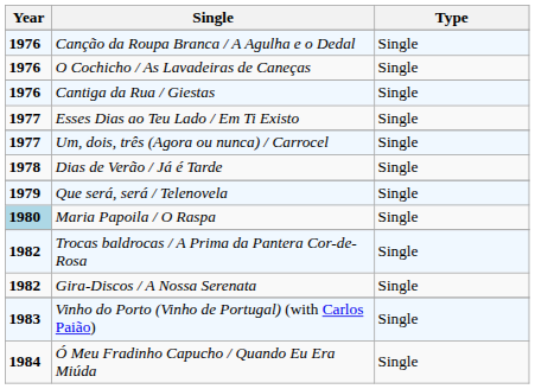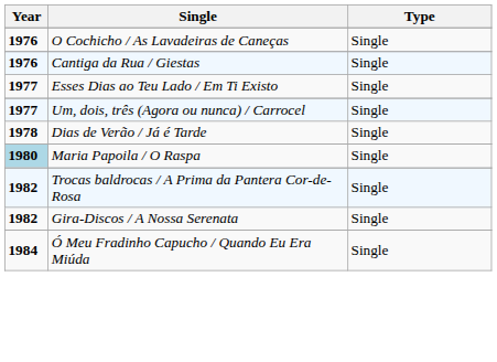 <table class="wikitable"|width=100%>
 <tr bgcolor="#CCCCCC">
 <th align="left" valign="top" width="40">Year</th>
 <th align="left" valign="top" width="320">Single</th>
 <th align="left" valign="top" width="150">Type</th>
 </tr>
 <tr>
-</tr>
-<tr ---- bgcolor="#F0F8FF">
-<td><strong>1976</strong></td>
-<td><em>Canção da Roupa Branca / A Agulha e o Dedal</em></td>
-<td>Single</td>
 </tr>
 <tr>
 <td><strong>1976</strong></td>
 <td><em>O Cochicho / As Lavadeiras de Caneças</em></td>
 <td>Single</td>
 </tr>
 <tr>
 </tr>
 <tr ---- bgcolor="#F0F8FF">
 <td><strong>1976</strong></td>
 <td><em>Cantiga da Rua / Giestas</em></td>
 <td>Single</td>
 </tr>
 <tr>
 <td><strong>1977</strong></td>
 <td><em>Esses Dias ao Teu Lado / Em Ti Existo</em></td>
 <td>Single</td>
 </tr>
 <tr>
 </tr>
 <tr ---- bgcolor="#F0F8FF">
 <td><strong>1977</strong></td>
 <td><em>Um, dois, três (Agora ou nunca) / Carrocel</em></td>
 <td>Single</td>
 </tr>
 <tr>
 <td><strong>1978</strong></td>
 <td><em>Dias de Verão / Já é Tarde</em></td>
 <td>Single</td>
 </tr>
 <tr>
 </tr>
-<tr ---- bgcolor="#F0F8FF">
-<td><strong>1979</strong></td>
-<td><em>Que será, será / Telenovela</em></td>
-<td>Single</td>
-</tr>
 <tr>
 <td style="background: lightblue;"><strong>1980</strong></td>
 <td><em>Maria Papoila / O Raspa</em></td>
 <td>Single</td>
 </tr>
 <tr>
 </tr>
 <tr ---- bgcolor="#F0F8FF">
 <td><strong>1982</strong></td>
 <td><em>Trocas baldrocas / A Prima da Pantera Cor-de-Rosa</em></td>
 <td>Single</td>
 </tr>
 <tr>
 <td><strong>1982</strong></td>
 <td><em>Gira-Discos / A Nossa Serenata</em></td>
 <td>Single</td>
 </tr>
 <tr>
 </tr>
-<tr ---- bgcolor="#F0F8FF">
-<td><strong>1983</strong></td>
-<td><em>Vinho do Porto (Vinho de Portugal)</em> (with <a href='#'>Carlos Paião</a>)</td>
-<td>Single</td>
-</tr>
 <tr>
 <td><strong>1984</strong></td>
 <td><em>Ó Meu Fradinho Capucho / Quando Eu Era Miúda</em></td>
 <td>Single</td>
 </tr>
 </table>
